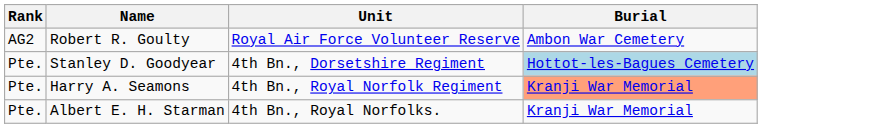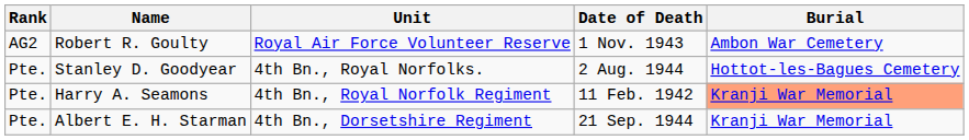 <table class="wikitable">
 <tr>
 <th>Rank</th>
 <th>Name</th>
 <th>Unit</th>
+<th>Date of Death</th>
 <th>Burial</th>
 </tr>
 <tr>
 <td>AG2</td>
 <td>Robert R. Goulty</td>
 <td><a href='#'>Royal Air Force Volunteer Reserve</a></td>
+<td>1 Nov. 1943</td>
 <td><a href='#'>Ambon War Cemetery</a></td>
 </tr>
 <tr>
 <td>Pte.</td>
 <td>Stanley D. Goodyear</td>
-<td>4th Bn., <a href='#'>Dorsetshire Regiment</a></td>
-<td style="background: lightblue;"><a href='#'>Hottot-les-Bagues Cemetery</a></td>
+<td>4th Bn., Royal Norfolks.</td>
+<td>2 Aug. 1944</td>
+<td><a href='#'>Hottot-les-Bagues Cemetery</a></td>
 </tr>
 <tr>
 <td>Pte.</td>
 <td>Harry A. Seamons</td>
 <td>4th Bn., <a href='#'>Royal Norfolk Regiment</a></td>
+<td>11 Feb. 1942</td>
 <td style="background: lightsalmon;"><a href='#'>Kranji War Memorial</a></td>
 </tr>
 <tr>
 <td>Pte.</td>
 <td>Albert E. H. Starman</td>
-<td>4th Bn., Royal Norfolks.</td>
+<td>4th Bn., <a href='#'>Dorsetshire Regiment</a></td>
+<td>21 Sep. 1944</td>
 <td><a href='#'>Kranji War Memorial</a></td>
 </tr>
 </table>
